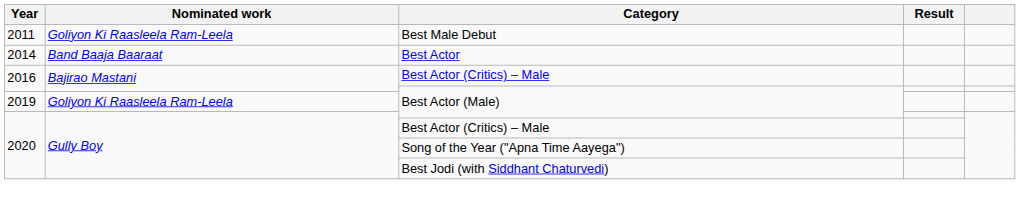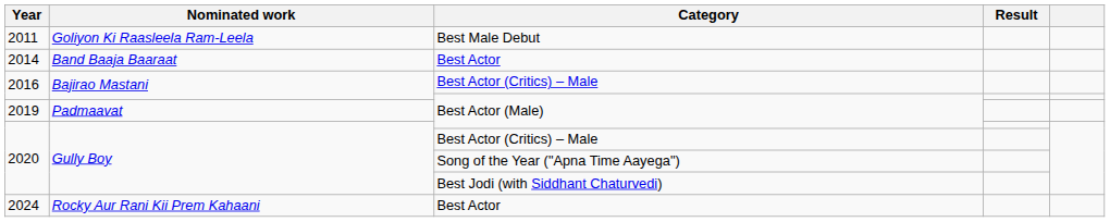 <table class="wikitable" style="width:100%;">
 <tr>
 <th scope="col" style="width:4%;">Year</th>
 <th scope="col" style="width:35%;">Nominated work</th>
 <th scope="col" style="width:50%;">Category</th>
 <th scope="col" style="width:6%;">Result</th>
 <th scope="col" style="width:5%;"></th>
 </tr>
 <tr>
 <td>2011</td>
 <td><em><a href='#'>Goliyon Ki Raasleela Ram-Leela</a></em></td>
 <td>Best Male Debut</td>
 <td></td>
 <td></td>
 </tr>
 <tr>
 <td>2014</td>
 <td><em><a href='#'>Band Baaja Baaraat</a></em></td>
 <td><a href='#'>Best Actor</a></td>
 <td></td>
 <td></td>
 </tr>
 <tr>
 <td rowspan="2">2016</td>
 <td rowspan="2"><em><a href='#'>Bajirao Mastani</a></em></td>
 <td><a href='#'>Best Actor (Critics) – Male</a></td>
 <td></td>
 <td></td>
 </tr>
 <tr>
 <td rowspan="3">Best Actor (Male)</td>
 <td></td>
 <td></td>
 </tr>
 <tr>
 <td>2019</td>
-<td><em><a href='#'>Goliyon Ki Raasleela Ram-Leela</a></em></td>
+<td><em><a href='#'>Padmaavat</a></em></td>
 <td></td>
 <td></td>
 </tr>
 <tr>
 <td rowspan="4">2020</td>
 <td rowspan="4"><em><a href='#'>Gully Boy</a></em></td>
 <td></td>
 <td rowspan="4"></td>
 </tr>
 <tr>
 <td>Best Actor (Critics) – Male</td>
 <td></td>
 </tr>
 <tr>
 <td>Song of the Year ("Apna Time Aayega")</td>
 <td></td>
 </tr>
 <tr>
 <td>Best Jodi (with <a href='#'>Siddhant Chaturvedi</a>)</td>
 <td></td>
 </tr>
+<tr>
+<td>2024</td>
+<td><em><a href='#'>Rocky Aur Rani Kii Prem Kahaani</a></em></td>
+<td>Best Actor</td>
+<td></td>
+<td align="center"></td>
+</tr>
 </table>
